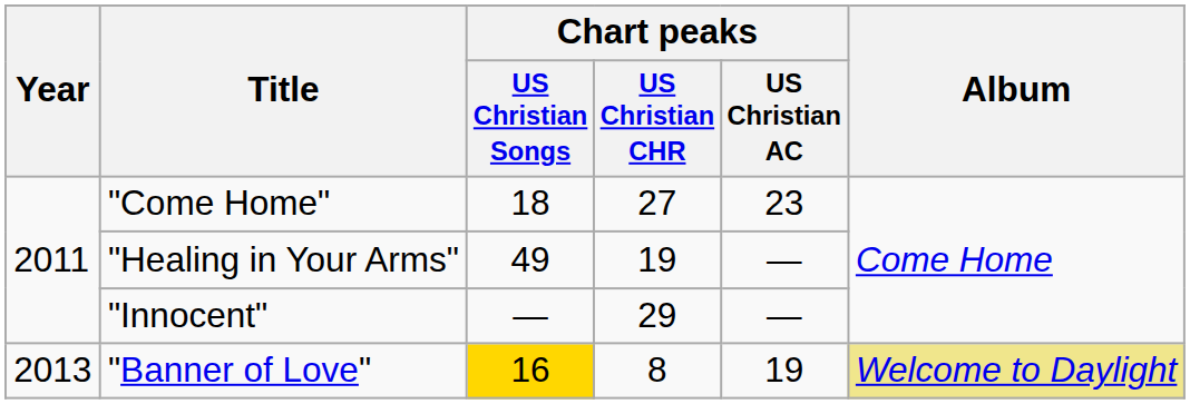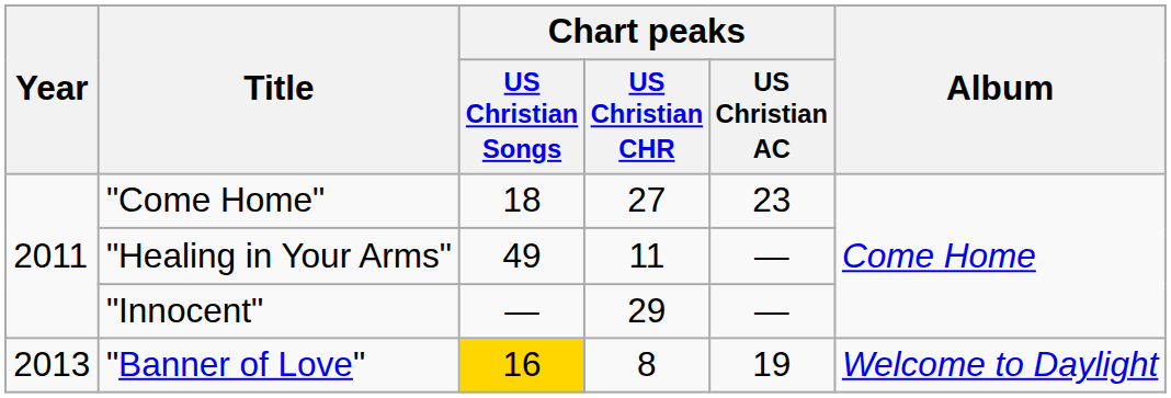 <table class="wikitable">
 <tr>
 <th rowspan="2">Year</th>
 <th rowspan="2">Title</th>
 <th colspan="3">Chart peaks</th>
 <th rowspan="2">Album</th>
 </tr>
 <tr style="font-size:75%;line-height:1.3;vertical-align:top">
 <th style="width:3em"><a href='#'>US Christian Songs</a></th>
 <th style="width:3em"><a href='#'>US Christian CHR</a></th>
 <th style="width:3em">US Christian AC</th>
 </tr>
 <tr>
 <td rowspan="3">2011</td>
 <td>"Come Home"</td>
 <td style="text-align:center;">18</td>
 <td style="text-align:center;">27</td>
 <td style="text-align:center;">23</td>
 <td rowspan="3"><em><a href='#'>Come Home</a></em></td>
 </tr>
 <tr>
 <td>"Healing in Your Arms"</td>
 <td style="text-align:center;">49</td>
-<td style="text-align:center;">19</td>
+<td style="text-align:center;">11</td>
 <td style="text-align:center;">—</td>
 </tr>
 <tr>
 <td>"Innocent"</td>
 <td style="text-align:center;">—</td>
 <td style="text-align:center;">29</td>
 <td style="text-align:center;">—</td>
 </tr>
 <tr>
 <td rowspan="1">2013</td>
 <td>"<a href='#'>Banner of Love</a>"</td>
 <td style="background: gold; text-align:center;">16</td>
 <td style="text-align:center;">8</td>
 <td style="text-align:center;">19</td>
-<td rowspan="1" style="background: khaki;"><em><a href='#'>Welcome to Daylight</a></em></td>
+<td rowspan="1"><em><a href='#'>Welcome to Daylight</a></em></td>
 </tr>
 </table>
